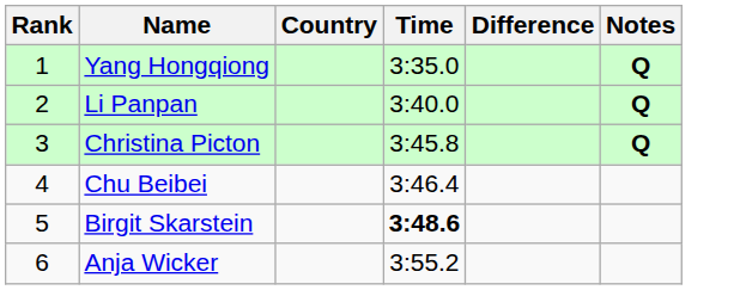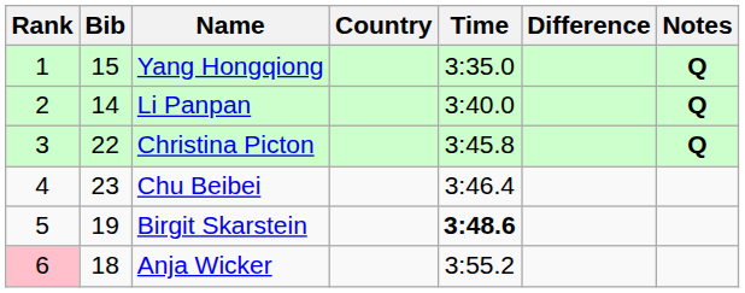 <table class="wikitable sortable" style="text-align:center">
 <tr>
 <th>Rank</th>
+<th>Bib</th>
 <th>Name</th>
 <th>Country</th>
 <th>Time</th>
 <th>Difference</th>
 <th>Notes</th>
 </tr>
 <tr bgcolor=ccffcc>
 <td>1</td>
+<td>15</td>
 <td align=left><a href='#'>Yang Hongqiong</a></td>
 <td align=left></td>
 <td>3:35.0</td>
 <td></td>
 <td><strong>Q</strong></td>
 </tr>
 <tr bgcolor=ccffcc>
 <td>2</td>
+<td>14</td>
 <td align=left><a href='#'>Li Panpan</a></td>
 <td align=left></td>
 <td>3:40.0</td>
 <td></td>
 <td><strong>Q</strong></td>
 </tr>
 <tr bgcolor=ccffcc>
 <td>3</td>
+<td>22</td>
 <td align=left><a href='#'>Christina Picton</a></td>
 <td align=left></td>
 <td>3:45.8</td>
 <td></td>
 <td><strong>Q</strong></td>
 </tr>
 <tr>
 <td>4</td>
+<td>23</td>
 <td align=left><a href='#'>Chu Beibei</a></td>
 <td align=left></td>
 <td>3:46.4</td>
 <td></td>
 <td></td>
 </tr>
 <tr>
 <td>5</td>
+<td>19</td>
 <td align=left><a href='#'>Birgit Skarstein</a></td>
 <td align=left></td>
 <td><strong>3:48.6</strong></td>
 <td></td>
 <td></td>
 </tr>
 <tr>
-<td>6</td>
+<td style="background: pink;">6</td>
+<td>18</td>
 <td align=left><a href='#'>Anja Wicker</a></td>
 <td align=left></td>
 <td>3:55.2</td>
 <td></td>
 <td></td>
 </tr>
 </table>
